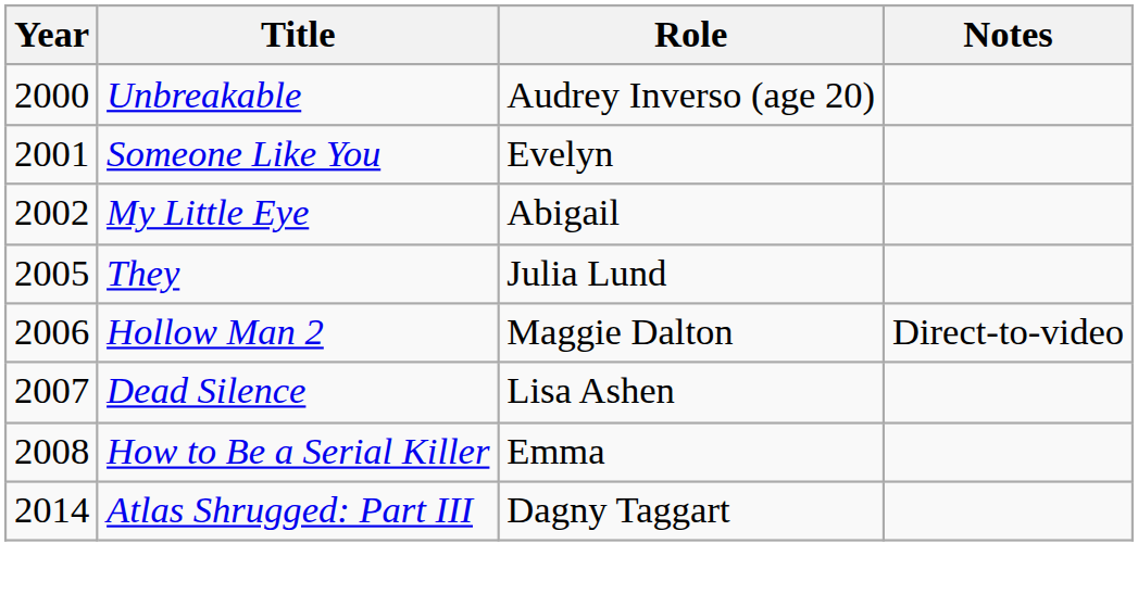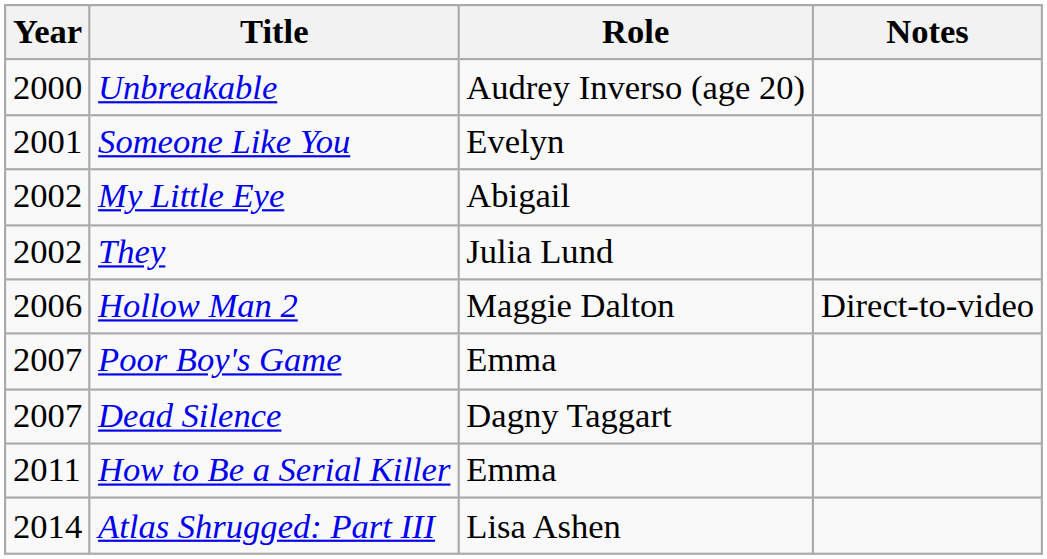 <table class="wikitable sortable">
 <tr>
 <th>Year</th>
 <th>Title</th>
 <th>Role</th>
 <th class="unsortable">Notes</th>
 </tr>
 <tr>
 <td>2000</td>
 <td><em><a href='#'>Unbreakable</a></em></td>
 <td>Audrey Inverso (age 20)</td>
 <td></td>
 </tr>
 <tr>
 <td>2001</td>
 <td><em><a href='#'>Someone Like You</a></em></td>
 <td>Evelyn</td>
 <td></td>
 </tr>
 <tr>
 <td>2002</td>
 <td><em><a href='#'>My Little Eye</a></em></td>
 <td>Abigail</td>
 <td></td>
 </tr>
 <tr>
-<td>2005</td>
+<td>2002</td>
 <td><em><a href='#'>They</a></em></td>
 <td>Julia Lund</td>
 <td></td>
 </tr>
 <tr>
 <td>2006</td>
 <td><em><a href='#'>Hollow Man 2</a></em></td>
 <td>Maggie Dalton</td>
 <td>Direct-to-video</td>
 </tr>
 <tr>
 <td>2007</td>
-<td><em><a href='#'>Dead Silence</a></em></td>
-<td>Lisa Ashen</td>
+<td><em><a href='#'>Poor Boy's Game</a></em></td>
+<td>Emma</td>
 <td></td>
 </tr>
 <tr>
-<td>2008</td>
+<td>2007</td>
+<td><em><a href='#'>Dead Silence</a></em></td>
+<td>Dagny Taggart</td>
+<td></td>
+</tr>
+<tr>
+<td>2011</td>
 <td><em><a href='#'>How to Be a Serial Killer</a></em></td>
 <td>Emma</td>
 <td></td>
 </tr>
 <tr>
 <td>2014</td>
 <td><em><a href='#'>Atlas Shrugged: Part III</a></em></td>
-<td>Dagny Taggart</td>
+<td>Lisa Ashen</td>
 <td></td>
 </tr>
 </table>
